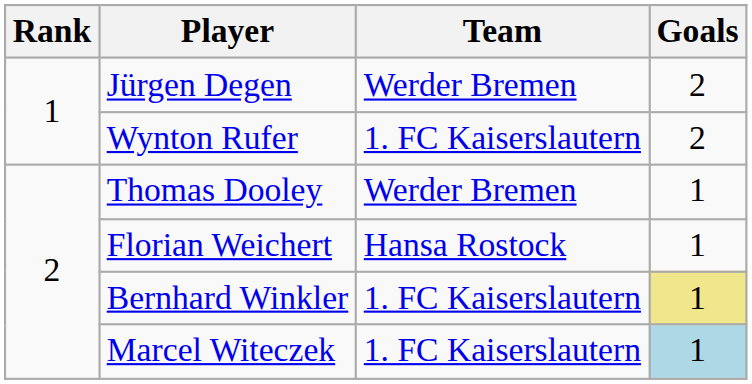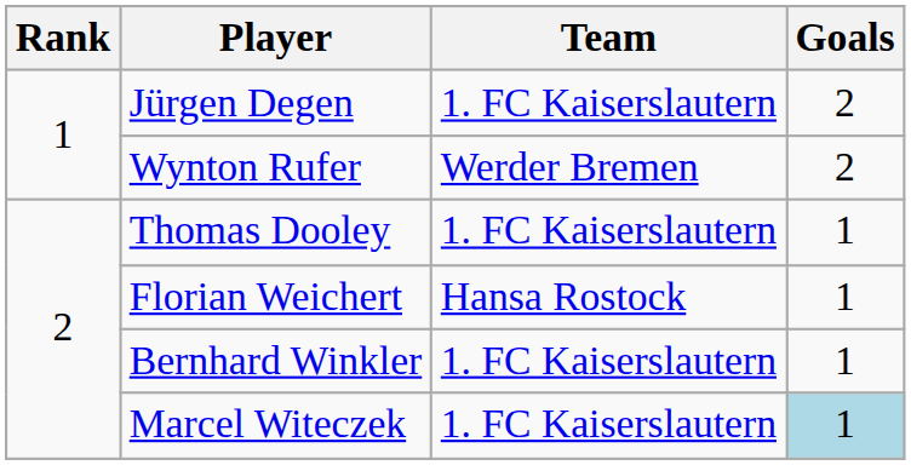 <table class="wikitable" style="text-align:center">
 <tr>
 <th>Rank</th>
 <th>Player</th>
 <th>Team</th>
 <th>Goals</th>
 </tr>
 <tr>
 <td rowspan="2">1</td>
 <td align="left"> <a href='#'>Jürgen Degen</a></td>
-<td align="left"><a href='#'>Werder Bremen</a></td>
+<td align="left"><a href='#'>1. FC Kaiserslautern</a></td>
 <td>2</td>
 </tr>
 <tr>
 <td align="left"> <a href='#'>Wynton Rufer</a></td>
-<td align="left"><a href='#'>1. FC Kaiserslautern</a></td>
+<td align="left"><a href='#'>Werder Bremen</a></td>
 <td>2</td>
 </tr>
 <tr>
 <td rowspan="4">2</td>
 <td align="left"> <a href='#'>Thomas Dooley</a></td>
-<td align="left"><a href='#'>Werder Bremen</a></td>
+<td align="left"><a href='#'>1. FC Kaiserslautern</a></td>
 <td>1</td>
 </tr>
 <tr>
 <td align="left"> <a href='#'>Florian Weichert</a></td>
 <td align="left"><a href='#'>Hansa Rostock</a></td>
 <td>1</td>
 </tr>
 <tr>
 <td align="left"> <a href='#'>Bernhard Winkler</a></td>
 <td align="left"><a href='#'>1. FC Kaiserslautern</a></td>
-<td style="background: khaki;">1</td>
+<td>1</td>
 </tr>
 <tr>
 <td align="left"> <a href='#'>Marcel Witeczek</a></td>
 <td align="left"><a href='#'>1. FC Kaiserslautern</a></td>
 <td style="background: lightblue;">1</td>
 </tr>
 </table>
